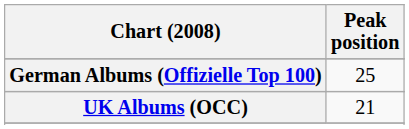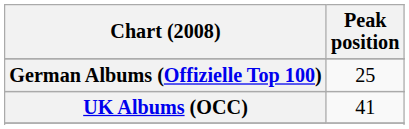 <table class="wikitable sortable plainrowheaders">
 <tr>
 <th>Chart (2008)</th>
 <th>Peak<br>position</th>
 </tr>
 <tr>
 </tr>
 <tr>
 </tr>
 <tr>
 </tr>
 <tr>
 </tr>
 <tr>
 </tr>
 <tr>
 </tr>
 <tr>
 <th scope="row">German Albums (<a href='#'>Offizielle Top 100</a>)</th>
 <td align="center">25</td>
 </tr>
 <tr>
 </tr>
 <tr>
 </tr>
 <tr>
 </tr>
 <tr>
 </tr>
 <tr>
 </tr>
 <tr>
 <th scope="row"><a href='#'>UK Albums</a> (OCC)</th>
-<td align="center">21</td>
+<td align="center">41</td>
 </tr>
 <tr>
 </tr>
 <tr>
 </tr>
 <tr>
 </tr>
 <tr>
 </tr>
 <tr>
 </tr>
 </table>
